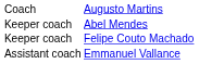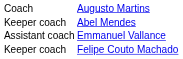 <table>
 <tr>
 <td>Coach</td>
 <td> <a href='#'>Augusto Martins</a></td>
 </tr>
 <tr>
 <td>Keeper coach</td>
 <td> <a href='#'>Abel Mendes</a></td>
 </tr>
 <tr>
+<td>Assistant coach</td>
+<td> <a href='#'>Emmanuel Vallance</a></td>
+</tr>
+<tr>
 <td>Keeper coach</td>
 <td> <a href='#'>Felipe Couto Machado</a></td>
 </tr>
-<tr>
-<td>Assistant coach</td>
-<td> <a href='#'>Emmanuel Vallance</a></td>
-</tr>
 </table>
